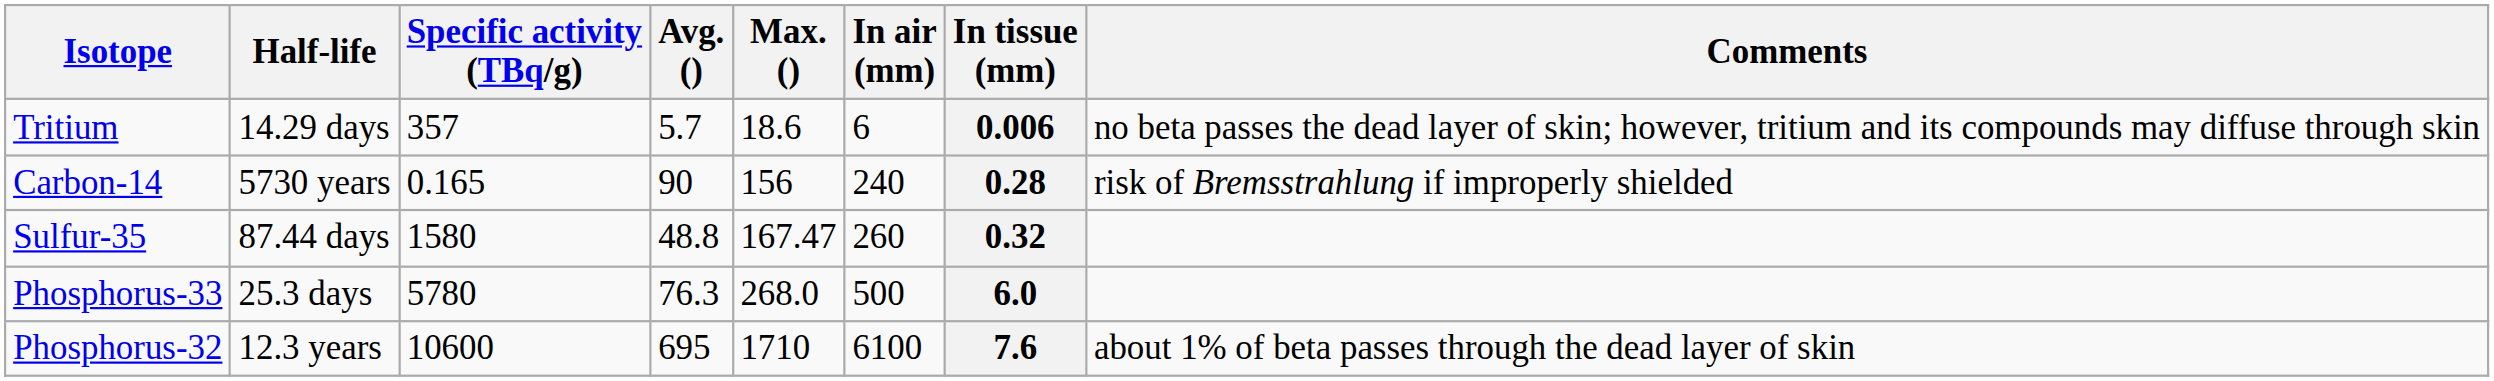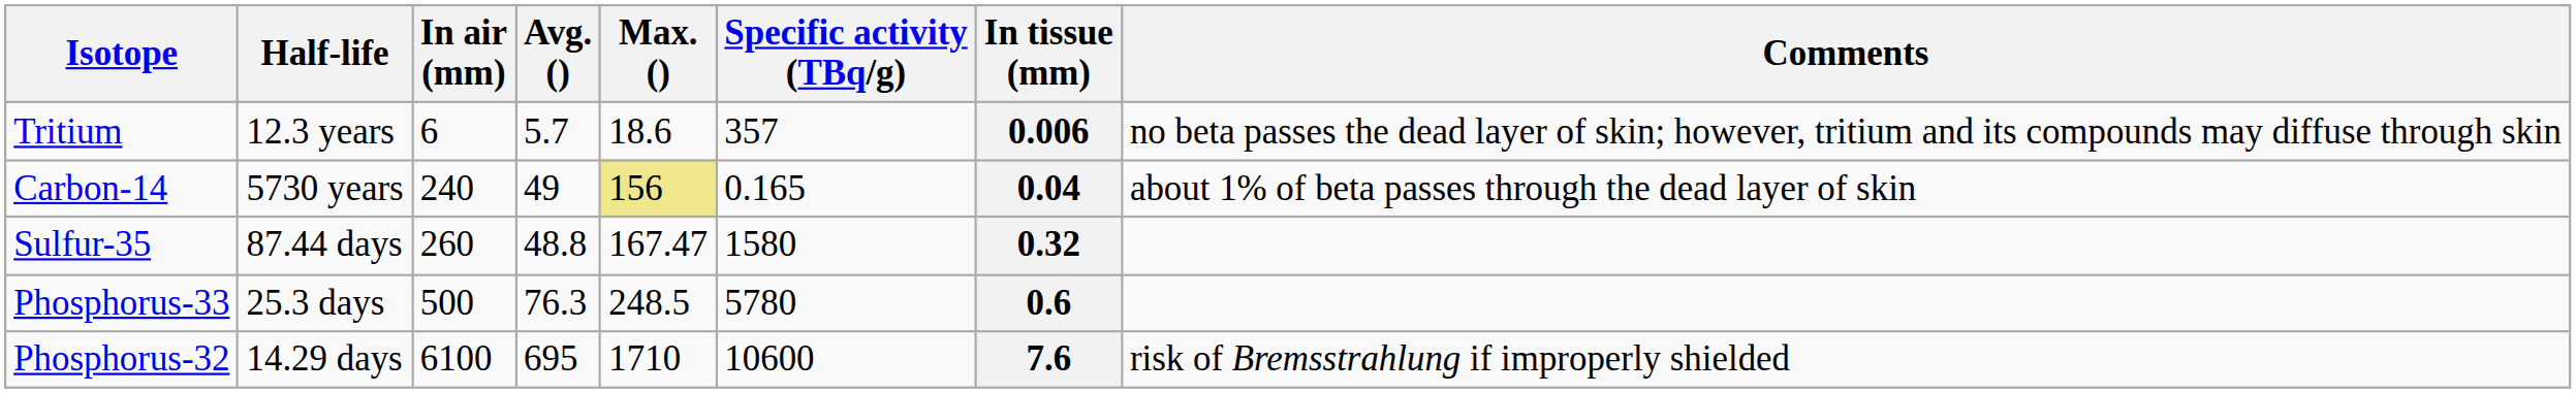 <table class="wikitable">
 <tr>
 <th><a href='#'>Isotope</a></th>
 <th>Half-life</th>
-<th><a href='#'>Specific activity</a><br>(<a href='#'>TBq</a>/g)</th>
+<th>In air<br>(mm)</th>
 <th>Avg.<br>()</th>
 <th>Max.<br>()</th>
-<th>In air<br>(mm)</th>
+<th><a href='#'>Specific activity</a><br>(<a href='#'>TBq</a>/g)</th>
 <th>In tissue<br>(mm)</th>
 <th>Comments</th>
 </tr>
 <tr>
 <td><a href='#'>Tritium</a></td>
-<td>14.29 days</td>
-<td>357</td>
+<td>12.3 years</td>
+<td>6</td>
 <td>5.7</td>
 <td>18.6</td>
-<td>6</td>
+<td>357</td>
 <th>0.006</th>
 <td>no beta passes the dead layer of skin; however, tritium and its compounds may diffuse through skin</td>
 </tr>
 <tr>
 <td><a href='#'>Carbon-14</a></td>
 <td>5730 years</td>
+<td>240</td>
+<td>49</td>
+<td style="background: khaki;">156</td>
 <td>0.165</td>
-<td>90</td>
-<td>156</td>
-<td>240</td>
-<th>0.28</th>
-<td>risk of <em>Bremsstrahlung</em> if improperly shielded</td>
+<th>0.04</th>
+<td>about 1% of beta passes through the dead layer of skin</td>
 </tr>
 <tr>
 <td><a href='#'>Sulfur-35</a></td>
 <td>87.44 days</td>
-<td>1580</td>
+<td>260</td>
 <td>48.8</td>
 <td>167.47</td>
-<td>260</td>
+<td>1580</td>
 <th>0.32</th>
 <td></td>
 </tr>
 <tr>
 <td><a href='#'>Phosphorus-33</a></td>
 <td>25.3 days</td>
+<td>500</td>
+<td>76.3</td>
+<td>248.5</td>
 <td>5780</td>
-<td>76.3</td>
-<td>268.0</td>
-<td>500</td>
-<th>6.0</th>
+<th>0.6</th>
 <td></td>
 </tr>
 <tr>
 <td><a href='#'>Phosphorus-32</a></td>
-<td>12.3 years</td>
-<td>10600</td>
+<td>14.29 days</td>
+<td>6100</td>
 <td>695</td>
 <td>1710</td>
-<td>6100</td>
+<td>10600</td>
 <th>7.6</th>
-<td>about 1% of beta passes through the dead layer of skin</td>
+<td>risk of <em>Bremsstrahlung</em> if improperly shielded</td>
 </tr>
 </table>
